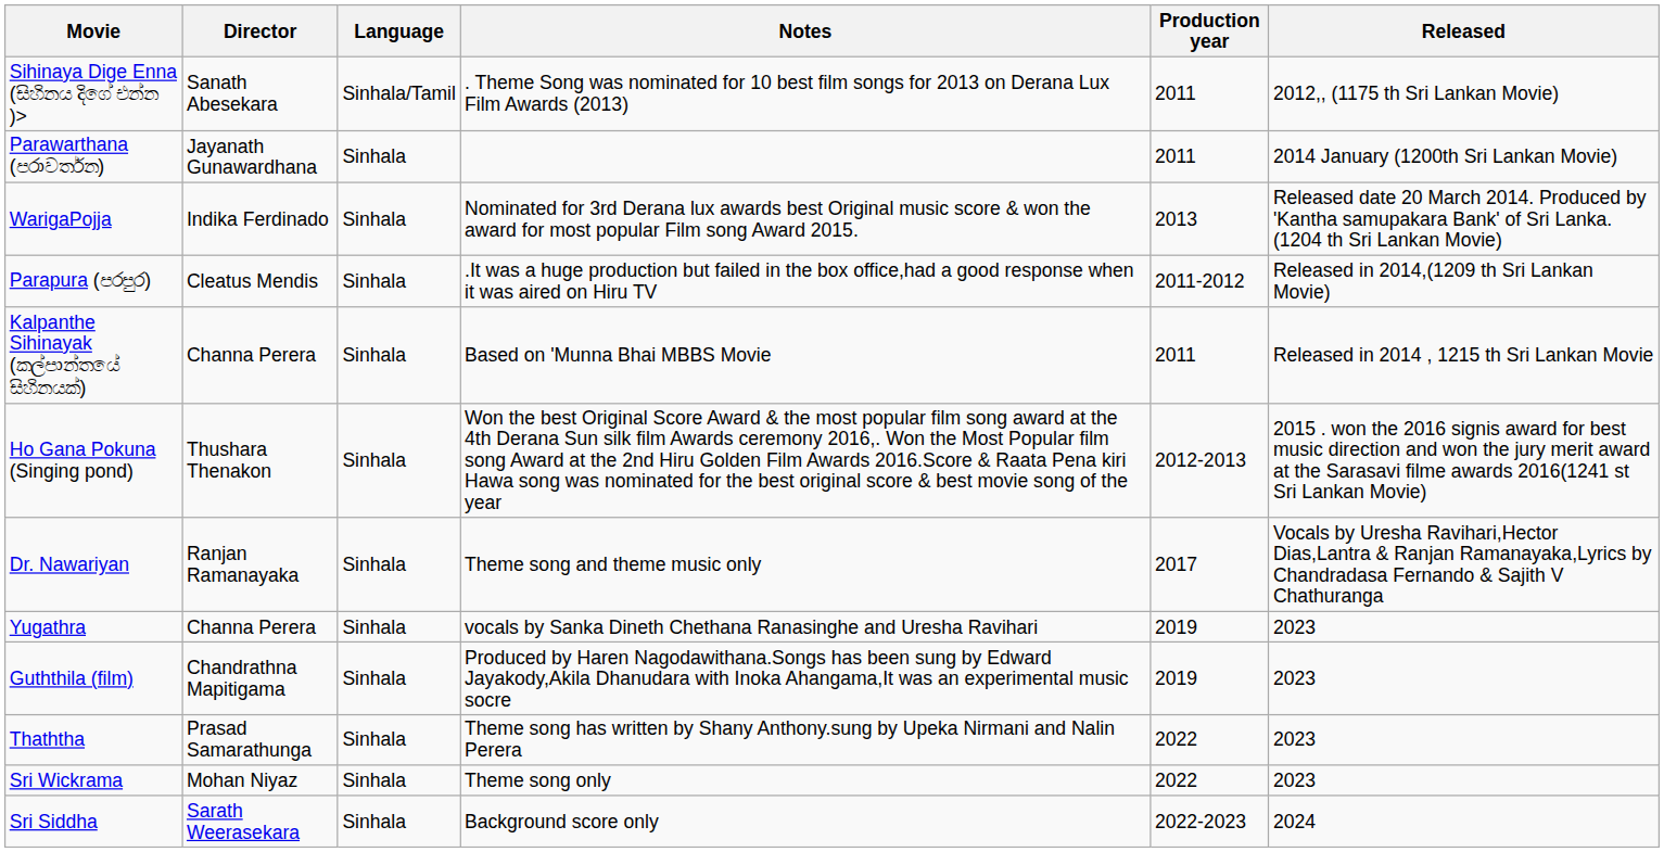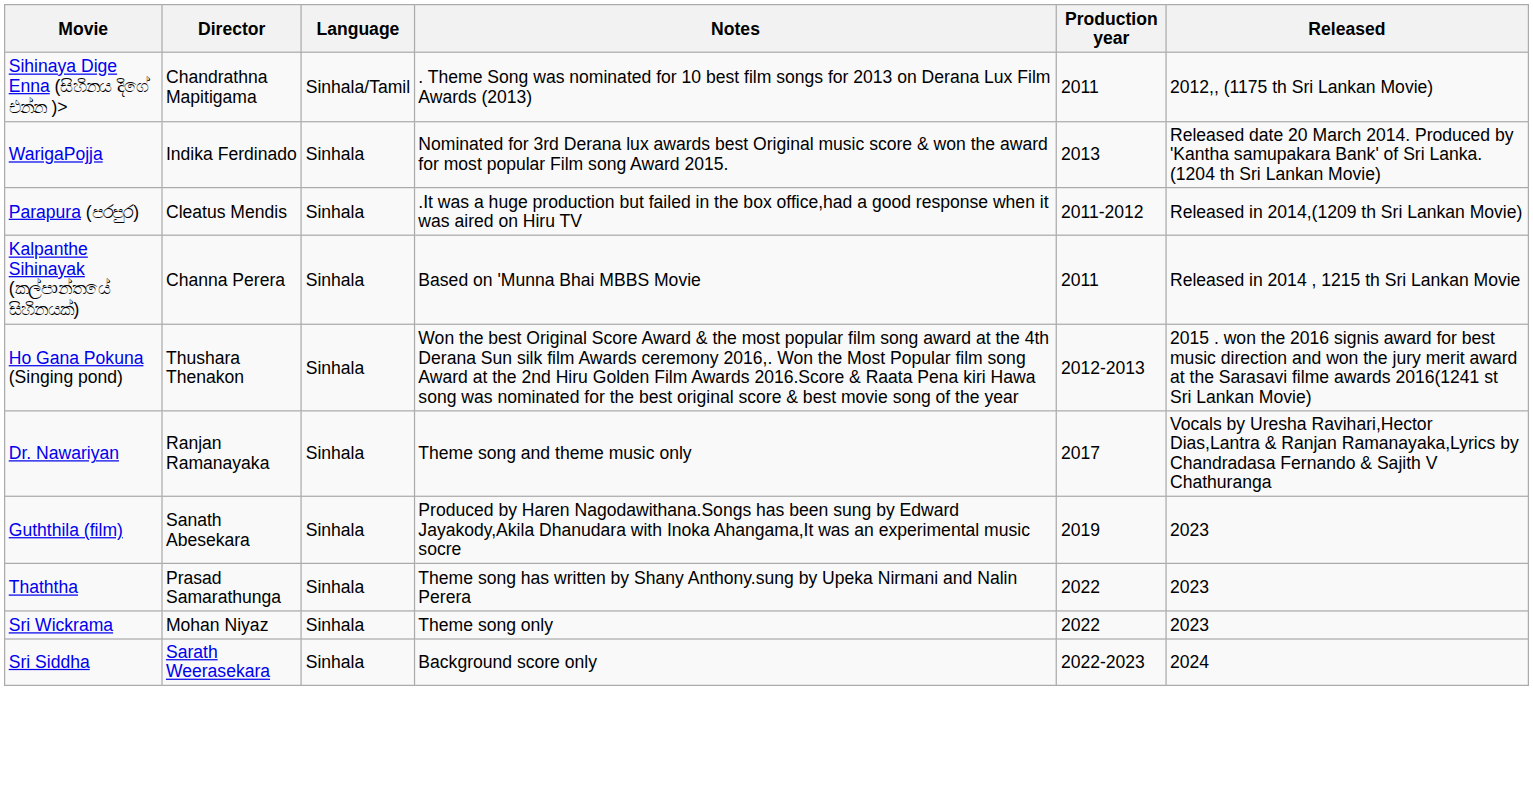 <table class="wikitable" style="font-size: 90%;">
 <tr>
 <th>Movie</th>
 <th>Director</th>
 <th>Language</th>
 <th>Notes</th>
 <th>Production year</th>
 <th>Released</th>
 </tr>
 <tr>
 <td><a href='#'>Sihinaya Dige Enna</a> (සිහිනය දිගේ එන්න )></td>
-<td>Sanath Abesekara</td>
+<td>Chandrathna Mapitigama</td>
 <td>Sinhala/Tamil</td>
 <td>. Theme Song was nominated for 10 best film songs for 2013 on Derana Lux Film Awards (2013)</td>
 <td>2011</td>
 <td>2012,, (1175 th Sri Lankan Movie)</td>
-</tr>
-<tr>
-<td><a href='#'>Parawarthana</a> (පරාවර්තන)</td>
-<td>Jayanath Gunawardhana</td>
-<td>Sinhala</td>
-<td></td>
-<td>2011</td>
-<td>2014 January   (1200th Sri Lankan Movie)</td>
 </tr>
 <tr>
 <td><a href='#'>WarigaPojja</a></td>
 <td>Indika Ferdinado</td>
 <td>Sinhala</td>
 <td>Nominated for 3rd Derana lux awards best Original music score & won the award for most popular Film song Award 2015.</td>
 <td>2013</td>
 <td>Released date 20 March 2014. Produced by 'Kantha samupakara Bank' of Sri Lanka.(1204 th Sri Lankan Movie)</td>
 </tr>
 <tr>
 <td><a href='#'>Parapura</a> (පරපුර)</td>
 <td>Cleatus Mendis</td>
 <td>Sinhala</td>
 <td>.It was a huge production but failed in the box office,had a good response when it was aired on Hiru TV</td>
 <td>2011-2012</td>
 <td> Released in 2014,(1209 th Sri Lankan Movie)</td>
 </tr>
 <tr>
 <td><a href='#'>Kalpanthe Sihinayak</a> (කල්පාන්තයේ සිහිනයක්)</td>
 <td>Channa Perera</td>
 <td>Sinhala</td>
 <td>Based on 'Munna Bhai MBBS Movie</td>
 <td>2011</td>
 <td>Released in 2014 , 1215 th Sri Lankan Movie</td>
 </tr>
 <tr>
 <td><a href='#'>Ho Gana Pokuna</a> (Singing pond)</td>
 <td>Thushara Thenakon</td>
 <td>Sinhala</td>
 <td>Won the best Original Score Award & the most popular film song award at the 4th Derana Sun silk film Awards ceremony 2016,. Won the Most Popular film song Award at the 2nd Hiru Golden Film Awards 2016.Score & Raata Pena kiri Hawa song was nominated for the best original score & best movie song of the year</td>
 <td>2012-2013</td>
 <td>2015 . won the 2016 signis award for best music direction and won the jury merit award at the Sarasavi filme awards 2016(1241 st Sri Lankan Movie)</td>
 </tr>
 <tr>
 <td><a href='#'>Dr. Nawariyan</a></td>
 <td>Ranjan Ramanayaka</td>
 <td>Sinhala</td>
 <td>Theme song and theme music only</td>
 <td>2017</td>
 <td>Vocals by Uresha Ravihari,Hector Dias,Lantra & Ranjan Ramanayaka,Lyrics by Chandradasa Fernando & Sajith V Chathuranga</td>
 </tr>
 <tr>
-<td><a href='#'>Yugathra</a></td>
-<td>Channa Perera</td>
-<td>Sinhala</td>
-<td>vocals by Sanka Dineth Chethana Ranasinghe and Uresha Ravihari</td>
-<td>2019</td>
-<td>2023</td>
-</tr>
-<tr>
 <td><a href='#'>Guththila (film)</a></td>
-<td>Chandrathna Mapitigama</td>
+<td>Sanath Abesekara</td>
 <td>Sinhala</td>
 <td>Produced by Haren Nagodawithana.Songs has been sung by Edward Jayakody,Akila Dhanudara with Inoka Ahangama,It was an experimental music socre</td>
 <td>2019</td>
 <td>2023 </td>
 </tr>
 <tr>
 <td><a href='#'>Thaththa</a></td>
 <td>Prasad Samarathunga</td>
 <td>Sinhala</td>
 <td>Theme song has written by Shany Anthony.sung by Upeka Nirmani and Nalin Perera</td>
 <td>2022</td>
 <td>2023</td>
 </tr>
 <tr>
 <td><a href='#'>Sri Wickrama</a></td>
 <td>Mohan Niyaz</td>
 <td>Sinhala</td>
 <td>Theme song only </td>
 <td>2022</td>
 <td>2023</td>
 </tr>
 <tr>
 <td><a href='#'>Sri Siddha</a></td>
 <td><a href='#'>Sarath Weerasekara</a></td>
 <td>Sinhala</td>
 <td>Background score only</td>
 <td>2022-2023</td>
 <td>2024</td>
 </tr>
 </table>
